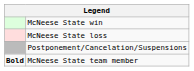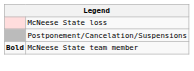 <table class="wikitable" style="font-size:90%">
 <tr>
 <th colspan="2">Legend</th>
-</tr>
-<tr>
-<td bgcolor="#ddffdd"> </td>
-<td>McNeese State win</td>
 </tr>
 <tr>
 <td bgcolor="#ffdddd"> </td>
 <td>McNeese State loss</td>
 </tr>
 <tr>
 <td bgcolor="#bbbbbb"> </td>
 <td>Postponement/Cancelation/Suspensions</td>
 </tr>
 <tr>
 <td><strong>Bold</strong></td>
 <td>McNeese State team member</td>
 </tr>
 </table>
